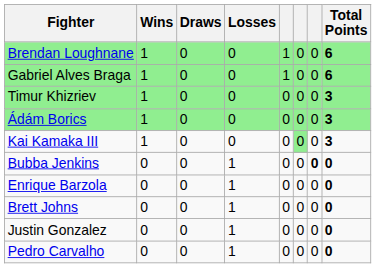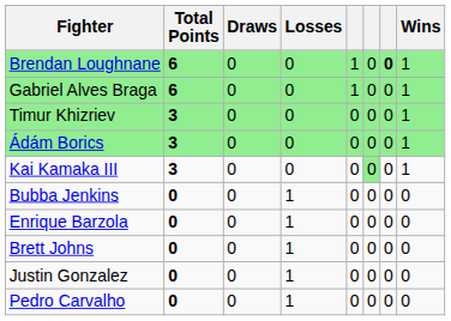 <table class="wikitable sortable">
 <tr>
 <th>Fighter</th>
-<th>Wins</th>
+<th>Total<br> Points</th>
 <th>Draws</th>
 <th>Losses</th>
 <th></th>
 <th></th>
 <th></th>
-<th>Total<br> Points</th>
+<th>Wins</th>
 </tr>
 <tr style="background:#90EE90;">
 <td> <a href='#'>Brendan Loughnane</a></td>
+<td><strong>6</strong></td>
+<td>0</td>
+<td>0</td>
 <td>1</td>
+<td>0</td>
+<td><strong>0</strong></td>
+<td>1</td>
+</tr>
+<tr style="background:#90EE90;">
+<td> Gabriel Alves Braga</td>
+<td><strong>6</strong></td>
 <td>0</td>
 <td>0</td>
 <td>1</td>
 <td>0</td>
 <td>0</td>
-<td><strong>6</strong></td>
+<td>1</td>
 </tr>
 <tr style="background:#90EE90;">
-<td> Gabriel Alves Braga</td>
-<td>1</td>
+<td> Timur Khizriev</td>
+<td><strong>3</strong></td>
+<td>0</td>
+<td>0</td>
+<td>0</td>
 <td>0</td>
 <td>0</td>
 <td>1</td>
+</tr>
+<tr style="background:#90EE90;">
+<td> <a href='#'>Ádám Borics</a></td>
+<td><strong>3</strong></td>
 <td>0</td>
 <td>0</td>
-<td><strong>6</strong></td>
+<td>0</td>
+<td>0</td>
+<td>0</td>
+<td>1</td>
 </tr>
-<tr style="background:#90EE90;">
-<td> Timur Khizriev</td>
+<tr>
+<td> <a href='#'>Kai Kamaka III</a></td>
+<td><strong>3</strong></td>
+<td>0</td>
+<td>0</td>
+<td>0</td>
+<td style="background: lightgreen;">0</td>
+<td>0</td>
+<td>1</td>
+</tr>
+<tr>
+<td> <a href='#'>Bubba Jenkins</a></td>
+<td><strong>0</strong></td>
+<td>0</td>
 <td>1</td>
 <td>0</td>
 <td>0</td>
 <td>0</td>
 <td>0</td>
+</tr>
+<tr>
+<td> <a href='#'>Enrique Barzola</a></td>
+<td><strong>0</strong></td>
 <td>0</td>
-<td><strong>3</strong></td>
-</tr>
-<tr style="background:#90EE90;">
-<td> <a href='#'>Ádám Borics</a></td>
 <td>1</td>
 <td>0</td>
 <td>0</td>
 <td>0</td>
 <td>0</td>
-<td>0</td>
-<td><strong>3</strong></td>
 </tr>
 <tr>
-<td> <a href='#'>Kai Kamaka III</a></td>
-<td>1</td>
-<td>0</td>
-<td>0</td>
-<td>0</td>
-<td style="background: lightgreen;">0</td>
-<td>0</td>
-<td><strong>3</strong></td>
-</tr>
-<tr>
-<td> <a href='#'>Bubba Jenkins</a></td>
-<td>0</td>
-<td>0</td>
-<td>1</td>
-<td>0</td>
-<td>0</td>
+<td> <a href='#'>Brett Johns</a></td>
 <td><strong>0</strong></td>
-<td><strong>0</strong></td>
-</tr>
-<tr>
-<td> <a href='#'>Enrique Barzola</a></td>
-<td>0</td>
 <td>0</td>
 <td>1</td>
 <td>0</td>
 <td>0</td>
 <td>0</td>
-<td><strong>0</strong></td>
+<td>0</td>
 </tr>
 <tr>
-<td> <a href='#'>Brett Johns</a></td>
-<td>0</td>
+<td> Justin Gonzalez</td>
+<td><strong>0</strong></td>
 <td>0</td>
 <td>1</td>
 <td>0</td>
 <td>0</td>
 <td>0</td>
-<td><strong>0</strong></td>
+<td>0</td>
 </tr>
 <tr>
-<td> Justin Gonzalez</td>
-<td>0</td>
+<td> <a href='#'>Pedro Carvalho</a></td>
+<td><strong>0</strong></td>
 <td>0</td>
 <td>1</td>
 <td>0</td>
 <td>0</td>
 <td>0</td>
-<td><strong>0</strong></td>
-</tr>
-<tr>
-<td> <a href='#'>Pedro Carvalho</a></td>
 <td>0</td>
-<td>0</td>
-<td>1</td>
-<td>0</td>
-<td>0</td>
-<td>0</td>
-<td><strong>0</strong></td>
 </tr>
 </table>
